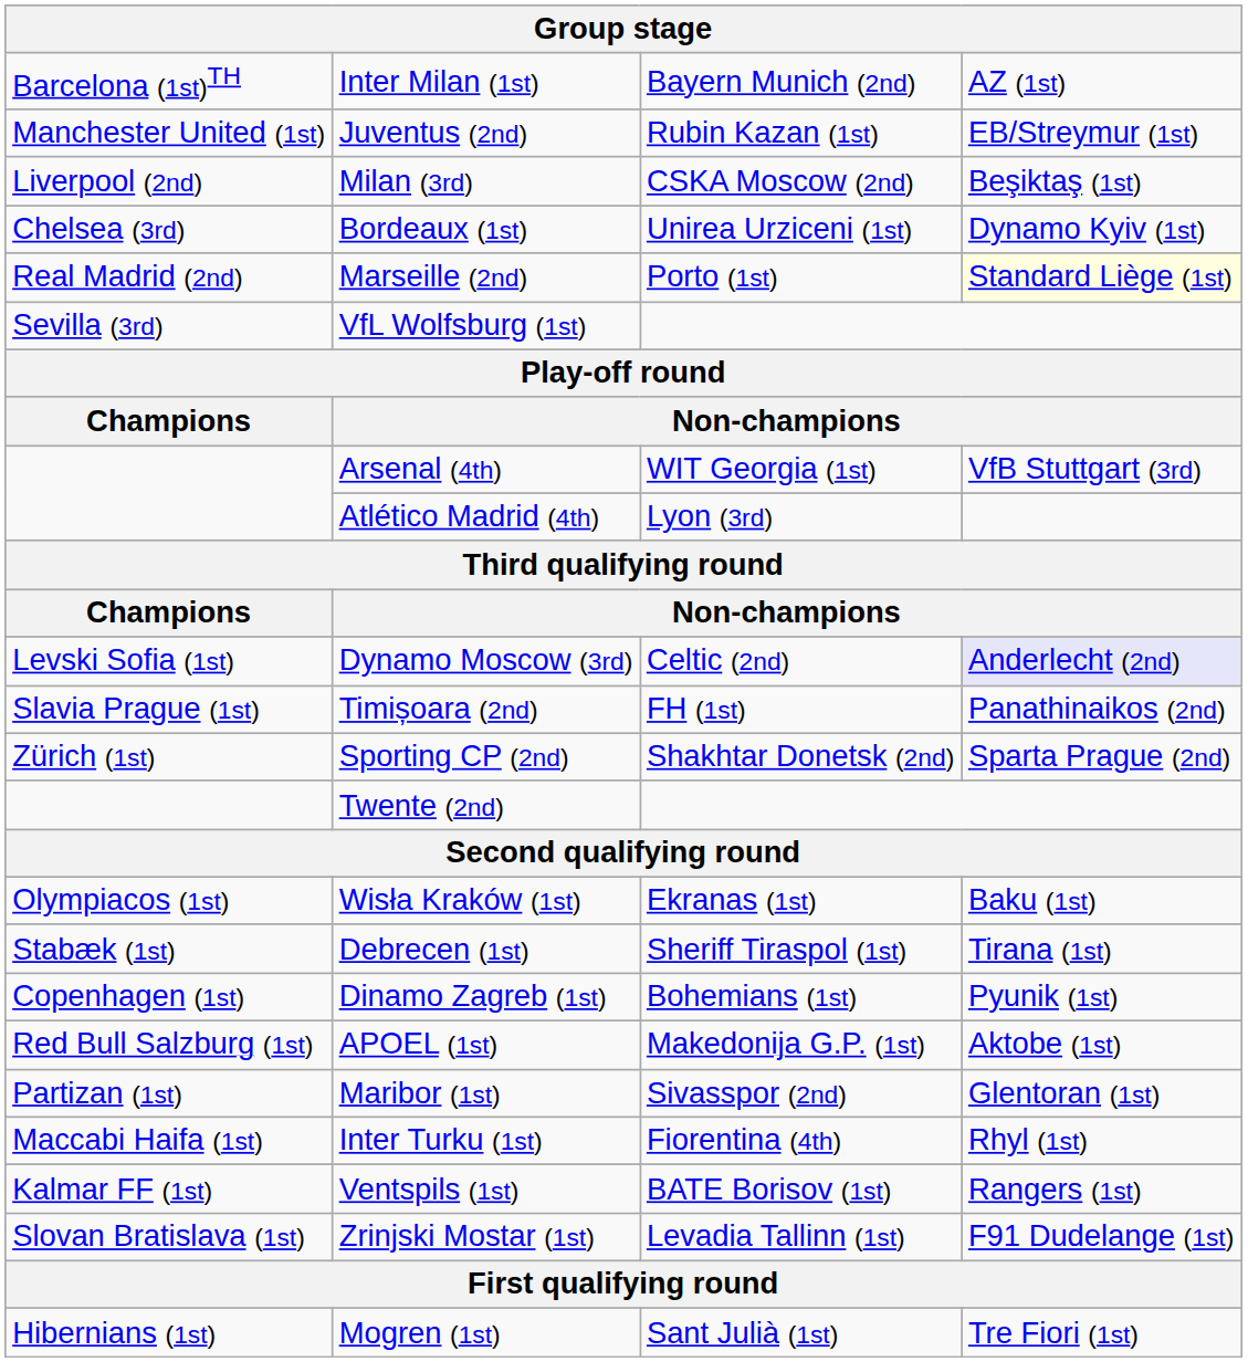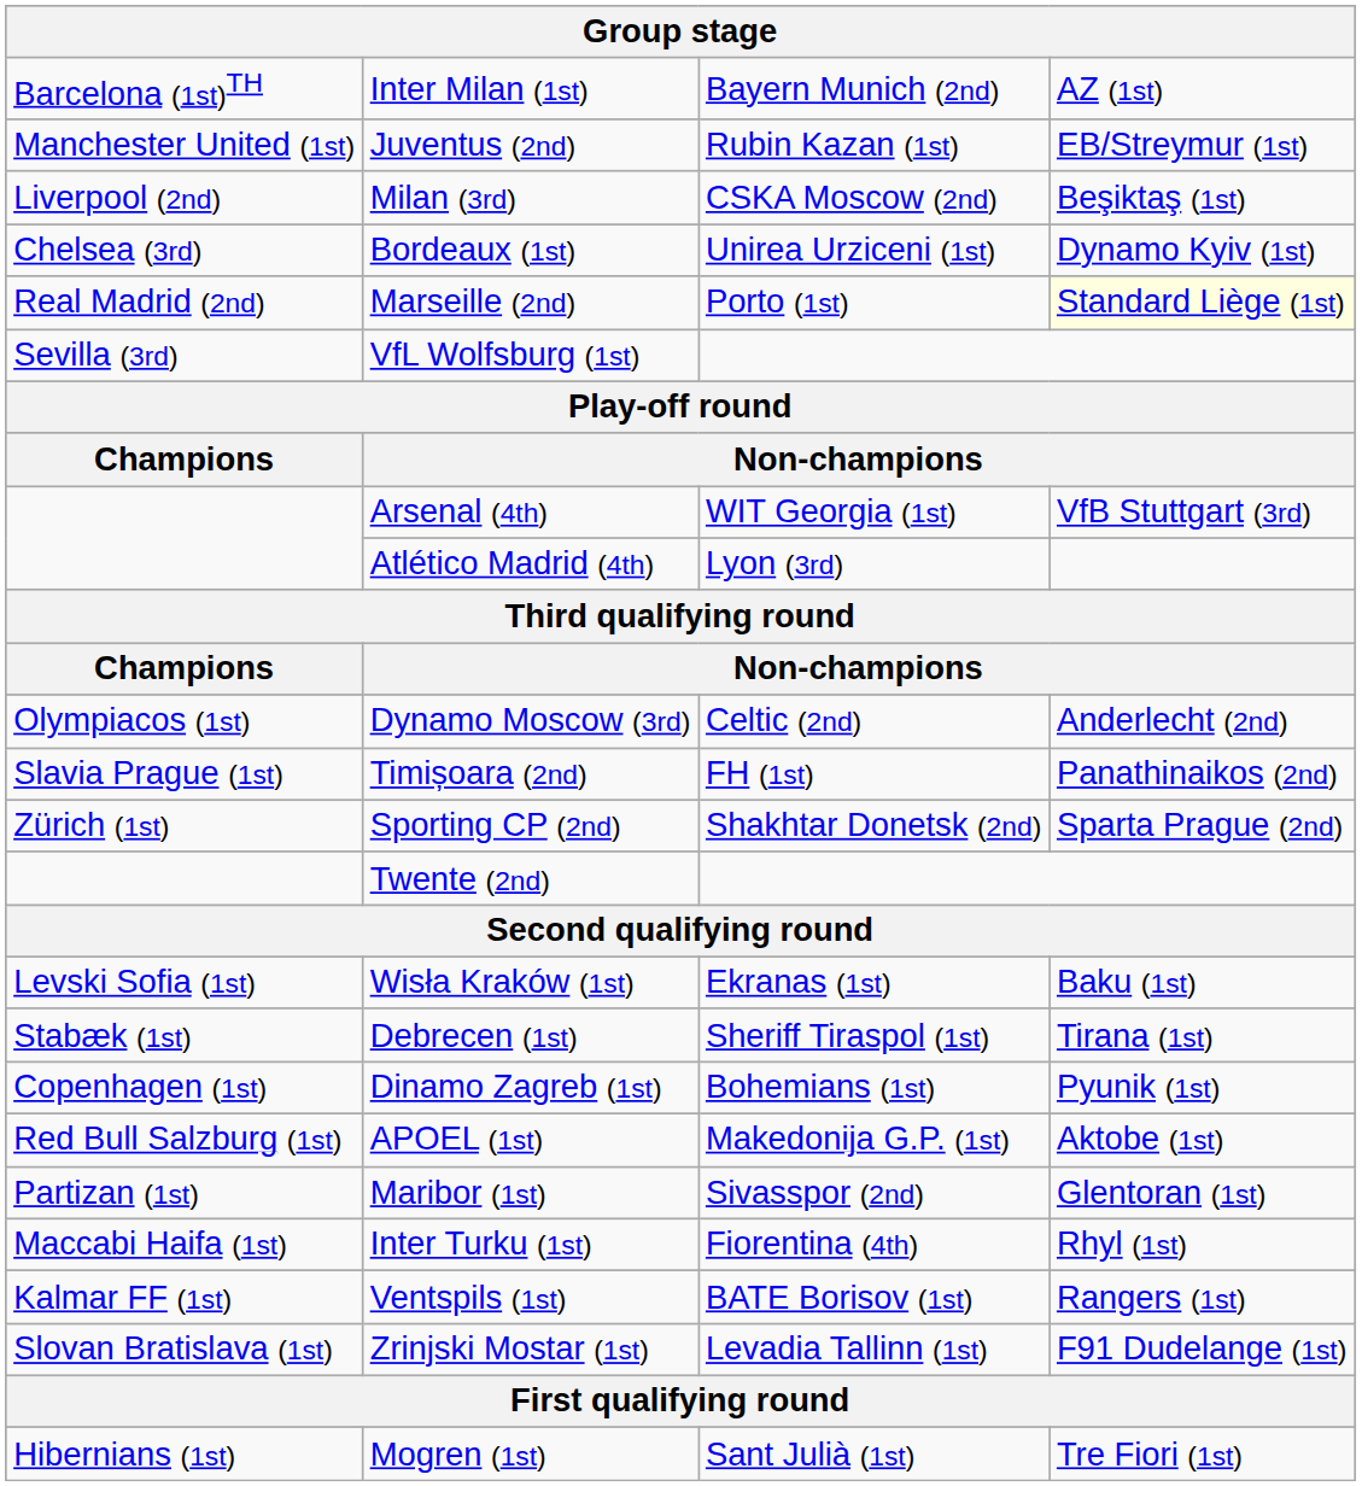 <table class="wikitable">
 <tr>
 <th colspan="4">Group stage</th>
 </tr>
 <tr>
 <td> <a href='#'>Barcelona</a> <small>(<a href='#'>1st</a>)</small><sup><a href='#'>TH</a></sup></td>
 <td> <a href='#'>Inter Milan</a> <small>(<a href='#'>1st</a>)</small></td>
 <td> <a href='#'>Bayern Munich</a> <small>(<a href='#'>2nd</a>)</small></td>
 <td> <a href='#'>AZ</a> <small>(<a href='#'>1st</a>)</small></td>
 </tr>
 <tr>
 <td> <a href='#'>Manchester United</a> <small>(<a href='#'>1st</a>)</small></td>
 <td> <a href='#'>Juventus</a> <small>(<a href='#'>2nd</a>)</small></td>
 <td> <a href='#'>Rubin Kazan</a> <small>(<a href='#'>1st</a>)</small></td>
 <td> <a href='#'>EB/Streymur</a> <small>(<a href='#'>1st</a>)</small></td>
 </tr>
 <tr>
 <td> <a href='#'>Liverpool</a> <small>(<a href='#'>2nd</a>)</small></td>
 <td> <a href='#'>Milan</a> <small>(<a href='#'>3rd</a>)</small></td>
 <td> <a href='#'>CSKA Moscow</a> <small>(<a href='#'>2nd</a>)</small></td>
 <td> <a href='#'>Beşiktaş</a> <small>(<a href='#'>1st</a>)</small></td>
 </tr>
 <tr>
 <td> <a href='#'>Chelsea</a> <small>(<a href='#'>3rd</a>)</small></td>
 <td> <a href='#'>Bordeaux</a> <small>(<a href='#'>1st</a>)</small></td>
 <td> <a href='#'>Unirea Urziceni</a> <small>(<a href='#'>1st</a>)</small></td>
 <td> <a href='#'>Dynamo Kyiv</a> <small>(<a href='#'>1st</a>)</small></td>
 </tr>
 <tr>
 <td> <a href='#'>Real Madrid</a> <small>(<a href='#'>2nd</a>)</small></td>
 <td> <a href='#'>Marseille</a> <small>(<a href='#'>2nd</a>)</small></td>
 <td> <a href='#'>Porto</a> <small>(<a href='#'>1st</a>)</small></td>
 <td style="background: lightyellow;"> <a href='#'>Standard Liège</a> <small>(<a href='#'>1st</a>)</small></td>
 </tr>
 <tr>
 <td> <a href='#'>Sevilla</a> <small>(<a href='#'>3rd</a>)</small></td>
 <td> <a href='#'>VfL Wolfsburg</a> <small>(<a href='#'>1st</a>)</small></td>
 <td colspan="2"></td>
 </tr>
 <tr>
 <th colspan="4">Play-off round</th>
 </tr>
 <tr>
 <th>Champions</th>
 <th colspan="3">Non-champions</th>
 </tr>
 <tr>
 <td rowspan="2"></td>
 <td> <a href='#'>Arsenal</a> <small>(<a href='#'>4th</a>)</small></td>
 <td> <a href='#'>WIT Georgia</a> <small>(<a href='#'>1st</a>)</small></td>
 <td> <a href='#'>VfB Stuttgart</a> <small>(<a href='#'>3rd</a>)</small></td>
 </tr>
 <tr>
 <td> <a href='#'>Atlético Madrid</a> <small>(<a href='#'>4th</a>)</small></td>
 <td> <a href='#'>Lyon</a> <small>(<a href='#'>3rd</a>)</small></td>
 <td></td>
 </tr>
 <tr>
 <th colspan="4">Third qualifying round</th>
 </tr>
 <tr>
 <th>Champions</th>
 <th colspan="3">Non-champions</th>
 </tr>
 <tr>
-<td> <a href='#'>Levski Sofia</a> <small>(<a href='#'>1st</a>)</small></td>
+<td> <a href='#'>Olympiacos</a> <small>(<a href='#'>1st</a>)</small></td>
 <td> <a href='#'>Dynamo Moscow</a> <small>(<a href='#'>3rd</a>)</small></td>
 <td> <a href='#'>Celtic</a> <small>(<a href='#'>2nd</a>)</small></td>
-<td style="background: lavender;"> <a href='#'>Anderlecht</a> <small>(<a href='#'>2nd</a>)</small></td>
+<td> <a href='#'>Anderlecht</a> <small>(<a href='#'>2nd</a>)</small></td>
 </tr>
 <tr>
 <td> <a href='#'>Slavia Prague</a> <small>(<a href='#'>1st</a>)</small></td>
 <td> <a href='#'>Timișoara</a> <small>(<a href='#'>2nd</a>)</small></td>
 <td> <a href='#'>FH</a> <small>(<a href='#'>1st</a>)</small></td>
 <td> <a href='#'>Panathinaikos</a> <small>(<a href='#'>2nd</a>)</small></td>
 </tr>
 <tr>
 <td> <a href='#'>Zürich</a> <small>(<a href='#'>1st</a>)</small></td>
 <td> <a href='#'>Sporting CP</a> <small>(<a href='#'>2nd</a>)</small></td>
 <td> <a href='#'>Shakhtar Donetsk</a> <small>(<a href='#'>2nd</a>)</small></td>
 <td> <a href='#'>Sparta Prague</a> <small>(<a href='#'>2nd</a>)</small></td>
 </tr>
 <tr>
 <td></td>
 <td> <a href='#'>Twente</a> <small>(<a href='#'>2nd</a>)</small></td>
 <td colspan="2"></td>
 </tr>
 <tr>
 <th colspan="4">Second qualifying round</th>
 </tr>
 <tr>
-<td> <a href='#'>Olympiacos</a> <small>(<a href='#'>1st</a>)</small></td>
+<td> <a href='#'>Levski Sofia</a> <small>(<a href='#'>1st</a>)</small></td>
 <td> <a href='#'>Wisła Kraków</a> <small>(<a href='#'>1st</a>)</small></td>
 <td> <a href='#'>Ekranas</a> <small>(<a href='#'>1st</a>)</small></td>
 <td> <a href='#'>Baku</a> <small>(<a href='#'>1st</a>)</small></td>
 </tr>
 <tr>
 <td> <a href='#'>Stabæk</a> <small>(<a href='#'>1st</a>)</small></td>
 <td> <a href='#'>Debrecen</a> <small>(<a href='#'>1st</a>)</small></td>
 <td> <a href='#'>Sheriff Tiraspol</a> <small>(<a href='#'>1st</a>)</small></td>
 <td> <a href='#'>Tirana</a> <small>(<a href='#'>1st</a>)</small></td>
 </tr>
 <tr>
 <td> <a href='#'>Copenhagen</a> <small>(<a href='#'>1st</a>)</small></td>
 <td> <a href='#'>Dinamo Zagreb</a> <small>(<a href='#'>1st</a>)</small></td>
 <td> <a href='#'>Bohemians</a> <small>(<a href='#'>1st</a>)</small></td>
 <td> <a href='#'>Pyunik</a> <small>(<a href='#'>1st</a>)</small></td>
 </tr>
 <tr>
 <td> <a href='#'>Red Bull Salzburg</a> <small>(<a href='#'>1st</a>)</small></td>
 <td> <a href='#'>APOEL</a> <small>(<a href='#'>1st</a>)</small></td>
 <td> <a href='#'>Makedonija G.P.</a> <small>(<a href='#'>1st</a>)</small></td>
 <td> <a href='#'>Aktobe</a> <small>(<a href='#'>1st</a>)</small></td>
 </tr>
 <tr>
 <td> <a href='#'>Partizan</a> <small>(<a href='#'>1st</a>)</small></td>
 <td> <a href='#'>Maribor</a> <small>(<a href='#'>1st</a>)</small></td>
 <td> <a href='#'>Sivasspor</a> <small>(<a href='#'>2nd</a>)</small></td>
 <td> <a href='#'>Glentoran</a> <small>(<a href='#'>1st</a>)</small></td>
 </tr>
 <tr>
 <td> <a href='#'>Maccabi Haifa</a> <small>(<a href='#'>1st</a>)</small></td>
 <td> <a href='#'>Inter Turku</a> <small>(<a href='#'>1st</a>)</small></td>
 <td> <a href='#'>Fiorentina</a> <small>(<a href='#'>4th</a>)</small></td>
 <td> <a href='#'>Rhyl</a> <small>(<a href='#'>1st</a>)</small></td>
 </tr>
 <tr>
 <td> <a href='#'>Kalmar FF</a> <small>(<a href='#'>1st</a>)</small></td>
 <td> <a href='#'>Ventspils</a> <small>(<a href='#'>1st</a>)</small></td>
 <td> <a href='#'>BATE Borisov</a> <small>(<a href='#'>1st</a>)</small></td>
 <td> <a href='#'>Rangers</a> <small>(<a href='#'>1st</a>)</small></td>
 </tr>
 <tr>
 <td> <a href='#'>Slovan Bratislava</a> <small>(<a href='#'>1st</a>)</small></td>
 <td> <a href='#'>Zrinjski Mostar</a> <small>(<a href='#'>1st</a>)</small></td>
 <td> <a href='#'>Levadia Tallinn</a> <small>(<a href='#'>1st</a>)</small></td>
 <td> <a href='#'>F91 Dudelange</a> <small>(<a href='#'>1st</a>)</small></td>
 </tr>
 <tr>
 <th colspan="4">First qualifying round</th>
 </tr>
 <tr>
 <td> <a href='#'>Hibernians</a> <small>(<a href='#'>1st</a>)</small></td>
 <td> <a href='#'>Mogren</a> <small>(<a href='#'>1st</a>)</small></td>
 <td> <a href='#'>Sant Julià</a> <small>(<a href='#'>1st</a>)</small></td>
 <td> <a href='#'>Tre Fiori</a> <small>(<a href='#'>1st</a>)</small></td>
 </tr>
 </table>
